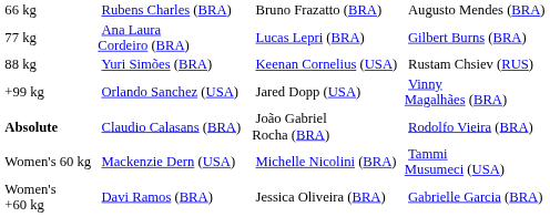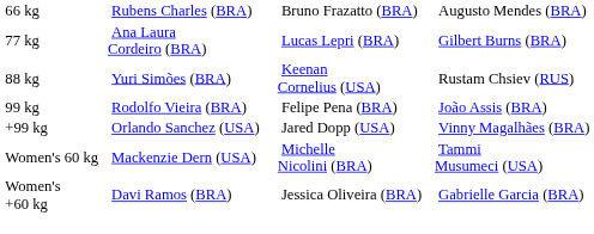 <table>
 <tr>
 <td>66 kg</td>
 <td> <a href='#'>Rubens Charles</a> <span>(<a href='#'>BRA</a>)</span></td>
 <td> Bruno Frazatto <span>(<a href='#'>BRA</a>)</span></td>
 <td> Augusto Mendes <span>(<a href='#'>BRA</a>)</span></td>
 </tr>
 <tr>
 <td>77 kg</td>
 <td> <a href='#'>Ana Laura Cordeiro</a> <span>(<a href='#'>BRA</a>)</span></td>
 <td> <a href='#'>Lucas Lepri</a> <span>(<a href='#'>BRA</a>)</span></td>
 <td> <a href='#'>Gilbert Burns</a> <span>(<a href='#'>BRA</a>)</span></td>
 </tr>
 <tr>
 <td>88 kg</td>
 <td> <a href='#'>Yuri Simões</a> <span>(<a href='#'>BRA</a>)</span></td>
 <td> <a href='#'>Keenan Cornelius</a> <span>(<a href='#'>USA</a>)</span></td>
 <td> Rustam Chsiev <span>(<a href='#'>RUS</a>)</span></td>
 </tr>
 <tr>
+<td>99 kg</td>
+<td> <a href='#'>Rodolfo Vieira</a> <span>(<a href='#'>BRA</a>)</span></td>
+<td> Felipe Pena <span>(<a href='#'>BRA</a>)</span></td>
+<td> <a href='#'>João Assis</a> <span>(<a href='#'>BRA</a>)</span></td>
+</tr>
+<tr>
 <td>+99 kg</td>
 <td> <a href='#'>Orlando Sanchez</a> <span>(<a href='#'>USA</a>)</span></td>
 <td> Jared Dopp <span>(<a href='#'>USA</a>)</span></td>
 <td> <a href='#'>Vinny Magalhães</a> <span>(<a href='#'>BRA</a>)</span></td>
-</tr>
-<tr>
-<td><strong>Absolute</strong></td>
-<td> <a href='#'>Claudio Calasans</a> <span>(<a href='#'>BRA</a>)</span></td>
-<td> João Gabriel Rocha <span>(<a href='#'>BRA</a>)</span></td>
-<td> <a href='#'>Rodolfo Vieira</a> <span>(<a href='#'>BRA</a>)</span></td>
 </tr>
 <tr>
 <td>Women's 60 kg</td>
 <td> <a href='#'>Mackenzie Dern</a> <span>(<a href='#'>USA</a>)</span></td>
 <td> <a href='#'>Michelle Nicolini</a> <span>(<a href='#'>BRA</a>)</span></td>
 <td> <a href='#'>Tammi Musumeci</a> <span>(<a href='#'>USA</a>)</span></td>
 </tr>
 <tr>
 <td>Women's +60 kg</td>
 <td> <a href='#'>Davi Ramos</a> <span>(<a href='#'>BRA</a>)</span></td>
 <td> Jessica Oliveira <span>(<a href='#'>BRA</a>)</span></td>
 <td> <a href='#'>Gabrielle Garcia</a> <span>(<a href='#'>BRA</a>)</span></td>
 </tr>
 <tr>
 </tr>
 </table>
